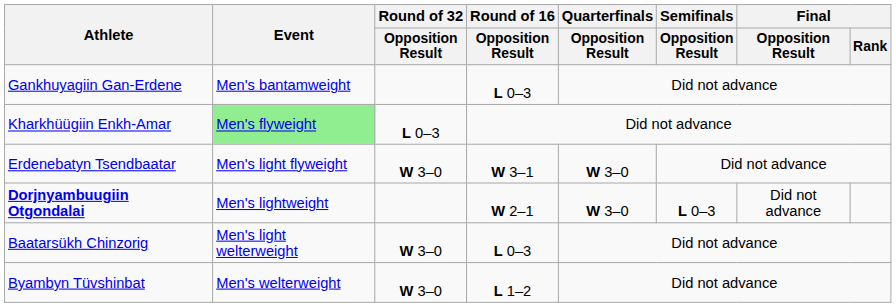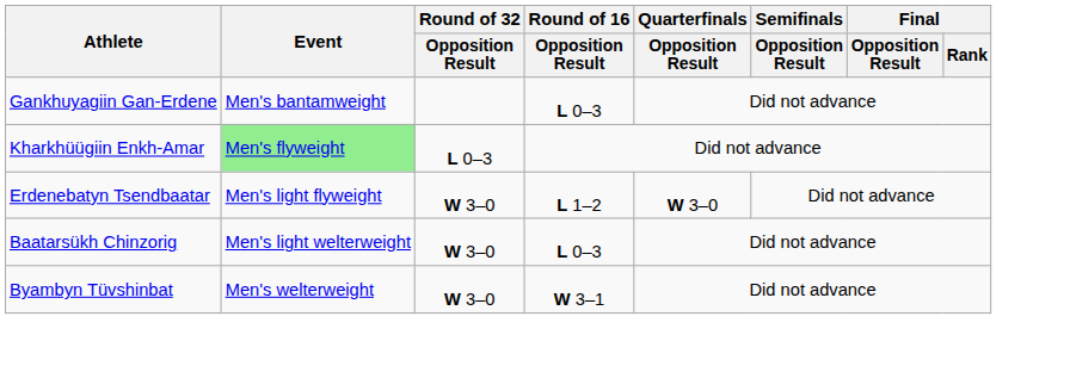 <table class="wikitable" style="font-size:90%">
 <tr>
 <th rowspan="2">Athlete</th>
 <th rowspan="2">Event</th>
 <th>Round of 32</th>
 <th>Round of 16</th>
 <th>Quarterfinals</th>
 <th>Semifinals</th>
 <th colspan=2>Final</th>
 </tr>
 <tr style="font-size:95%">
 <th>Opposition<br>Result</th>
 <th>Opposition<br>Result</th>
 <th>Opposition<br>Result</th>
 <th>Opposition<br>Result</th>
 <th>Opposition<br>Result</th>
 <th>Rank</th>
 </tr>
 <tr align=center>
 <td align=left><a href='#'>Gankhuyagiin Gan-Erdene</a></td>
 <td align=left><a href='#'>Men's bantamweight</a></td>
 <td></td>
 <td><br><strong>L</strong> 0–3</td>
 <td colspan=4>Did not advance</td>
 </tr>
 <tr align=center>
 <td align=left><a href='#'>Kharkhüügiin Enkh-Amar</a></td>
 <td align=left style="background: lightgreen;"><a href='#'>Men's flyweight</a></td>
 <td><br><strong>L</strong> 0–3</td>
 <td colspan=5>Did not advance</td>
 </tr>
 <tr align=center>
 <td align=left><a href='#'>Erdenebatyn Tsendbaatar</a></td>
 <td align=left><a href='#'>Men's light flyweight</a></td>
 <td><br><strong>W</strong> 3–0</td>
-<td><br><strong>W</strong> 3–1</td>
+<td><br><strong>L</strong> 1–2</td>
 <td><br><strong>W</strong> 3–0</td>
 <td colspan=3>Did not advance</td>
-</tr>
-<tr align=center>
-<td align=left><strong><a href='#'>Dorjnyambuugiin Otgondalai</a></strong></td>
-<td align=left><a href='#'>Men's lightweight</a></td>
-<td></td>
-<td><br><strong>W</strong> 2–1</td>
-<td><br><strong>W</strong> 3–0</td>
-<td><br><strong>L</strong> 0–3</td>
-<td>Did not advance</td>
-<td></td>
 </tr>
 <tr align=center>
 <td align=left><a href='#'>Baatarsükh Chinzorig</a></td>
 <td align=left><a href='#'>Men's light welterweight</a></td>
 <td><br><strong>W</strong> 3–0</td>
 <td><br><strong>L</strong> 0–3</td>
 <td colspan=4>Did not advance</td>
 </tr>
 <tr align=center>
 <td align=left><a href='#'>Byambyn Tüvshinbat</a></td>
 <td align=left><a href='#'>Men's welterweight</a></td>
 <td><br><strong>W</strong> 3–0</td>
-<td><br><strong>L</strong> 1–2</td>
+<td><br><strong>W</strong> 3–1</td>
 <td colspan=4>Did not advance</td>
 </tr>
 </table>
